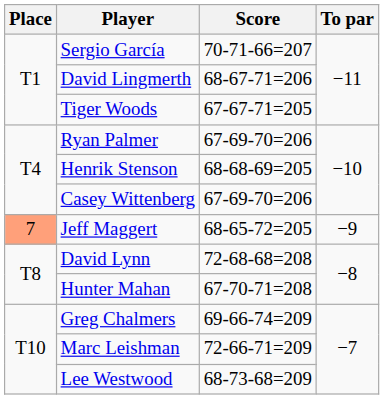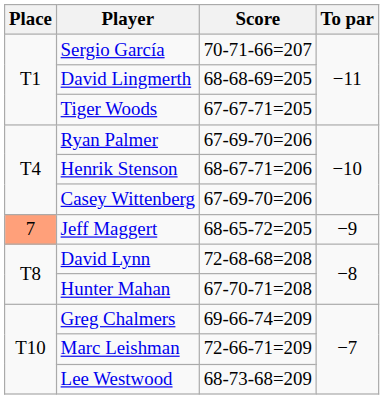 <table class="wikitable">
 <tr>
 <th>Place</th>
 <th>Player</th>
 <th>Score</th>
 <th>To par</th>
 </tr>
 <tr>
 <td style="text-align:center;" rowspan="3">T1</td>
 <td> <a href='#'>Sergio García</a></td>
 <td>70-71-66=207</td>
 <td style="text-align:center;" rowspan="3">−11</td>
 </tr>
 <tr>
 <td> <a href='#'>David Lingmerth</a></td>
-<td>68-67-71=206</td>
+<td>68-68-69=205</td>
 </tr>
 <tr>
 <td> <a href='#'>Tiger Woods</a></td>
 <td>67-67-71=205</td>
 </tr>
 <tr>
 <td style="text-align:center;" rowspan="3">T4</td>
 <td> <a href='#'>Ryan Palmer</a></td>
 <td>67-69-70=206</td>
 <td rowspan="3" style="text-align:center;">−10</td>
 </tr>
 <tr>
 <td> <a href='#'>Henrik Stenson</a></td>
-<td>68-68-69=205</td>
+<td>68-67-71=206</td>
 </tr>
 <tr>
 <td> <a href='#'>Casey Wittenberg</a></td>
 <td>67-69-70=206</td>
 </tr>
 <tr>
 <td align=center style="background: lightsalmon;">7</td>
 <td> <a href='#'>Jeff Maggert</a></td>
 <td>68-65-72=205</td>
 <td align=center>−9</td>
 </tr>
 <tr>
 <td style="text-align:center;" rowspan="2">T8</td>
 <td> <a href='#'>David Lynn</a></td>
 <td>72-68-68=208</td>
 <td rowspan="2" style="text-align:center;">−8</td>
 </tr>
 <tr>
 <td> <a href='#'>Hunter Mahan</a></td>
 <td>67-70-71=208</td>
 </tr>
 <tr>
 <td style="text-align:center;" rowspan="3">T10</td>
 <td> <a href='#'>Greg Chalmers</a></td>
 <td>69-66-74=209</td>
 <td rowspan="3" style="text-align:center;">−7</td>
 </tr>
 <tr>
 <td> <a href='#'>Marc Leishman</a></td>
 <td>72-66-71=209</td>
 </tr>
 <tr>
 <td> <a href='#'>Lee Westwood</a></td>
 <td>68-73-68=209</td>
 </tr>
 </table>
